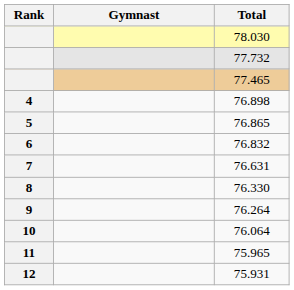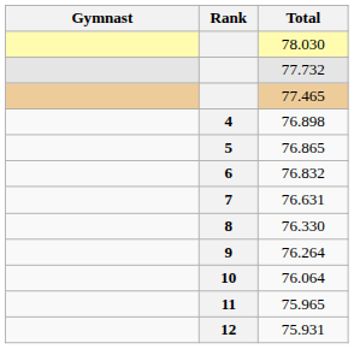 <table class="wikitable sortable" style="text-align:center; font-size:95%">
 <tr>
+<th scope="col" style="width:180px;">Gymnast</th>
 <th scope="col" style="width:50px;">Rank</th>
-<th scope="col" style="width:180px;">Gymnast</th>
 <th scope="col" style="width:80px;">Total</th>
 </tr>
 <tr style="background:#fffcaf;">
+<td style="text-align:left;"></td>
 <th scope=row style="text-align:center"></th>
-<td style="text-align:left;"></td>
 <td>78.030</td>
 </tr>
 <tr style="background:#e5e5e5;">
+<td style="text-align:left;"></td>
 <th scope=row style="text-align:center"></th>
-<td style="text-align:left;"></td>
 <td>77.732</td>
 </tr>
 <tr style="background:#ec9;">
+<td style="text-align:left;"></td>
 <th scope=row style="text-align:center"></th>
-<td style="text-align:left;"></td>
 <td>77.465</td>
 </tr>
 <tr>
+<td style="text-align:left;"></td>
 <th scope=row style="text-align:center">4</th>
-<td style="text-align:left;"></td>
 <td>76.898</td>
 </tr>
 <tr>
+<td style="text-align:left;"></td>
 <th scope=row style="text-align:center">5</th>
-<td style="text-align:left;"></td>
 <td>76.865</td>
 </tr>
 <tr>
+<td style="text-align:left;"></td>
 <th scope=row style="text-align:center">6</th>
-<td style="text-align:left;"></td>
 <td>76.832</td>
 </tr>
 <tr>
+<td style="text-align:left;"></td>
 <th scope=row style="text-align:center">7</th>
-<td style="text-align:left;"></td>
 <td>76.631</td>
 </tr>
 <tr>
+<td style="text-align:left;"></td>
 <th scope=row style="text-align:center">8</th>
-<td style="text-align:left;"></td>
 <td>76.330</td>
 </tr>
 <tr>
+<td style="text-align:left;"></td>
 <th scope=row style="text-align:center">9</th>
-<td style="text-align:left;"></td>
 <td>76.264</td>
 </tr>
 <tr>
+<td style="text-align:left;"></td>
 <th scope=row style="text-align:center">10</th>
-<td style="text-align:left;"></td>
 <td>76.064</td>
 </tr>
 <tr>
+<td style="text-align:left;"></td>
 <th scope=row style="text-align:center">11</th>
-<td style="text-align:left;"></td>
 <td>75.965</td>
 </tr>
 <tr>
+<td style="text-align:left;"></td>
 <th scope=row style="text-align:center">12</th>
-<td style="text-align:left;"></td>
 <td>75.931</td>
 </tr>
 </table>
